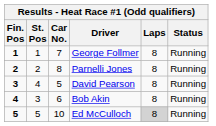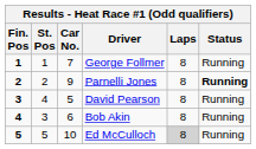 <table class="wikitable" style="font-size:90%;">
 <tr>
 <th colspan=6>Results - Heat Race #1 (Odd qualifiers)</th>
 </tr>
 <tr>
 <th>Fin.<br>Pos</th>
 <th>St.<br>Pos</th>
 <th>Car<br>No.</th>
 <th>Driver</th>
 <th>Laps</th>
 <th>Status</th>
 </tr>
 <tr>
 <td align=center><strong>1</strong></td>
 <td align=center>1</td>
 <td align=center>7</td>
 <td><a href='#'>George Follmer</a></td>
 <td align=center>8</td>
 <td>Running</td>
 </tr>
 <tr>
 <td align=center><strong>2</strong></td>
 <td align=center>2</td>
-<td align=center>8</td>
+<td align=center>9</td>
 <td><a href='#'>Parnelli Jones</a></td>
 <td align=center>8</td>
-<td>Running</td>
+<td><strong>Running</strong></td>
 </tr>
 <tr>
 <td align=center><strong>3</strong></td>
 <td align=center>4</td>
 <td align=center>5</td>
 <td><a href='#'>David Pearson</a></td>
 <td align=center>8</td>
 <td>Running</td>
 </tr>
 <tr>
 <td align=center><strong>4</strong></td>
 <td align=center>3</td>
 <td align=center>6</td>
 <td><a href='#'>Bob Akin</a></td>
 <td align=center>8</td>
 <td>Running</td>
 </tr>
 <tr>
 <td align=center><strong>5</strong></td>
 <td align=center>5</td>
 <td align=center>10</td>
 <td><a href='#'>Ed McCulloch</a></td>
 <td align=center style="background: lightgrey;">8</td>
 <td>Running</td>
 </tr>
 </table>
